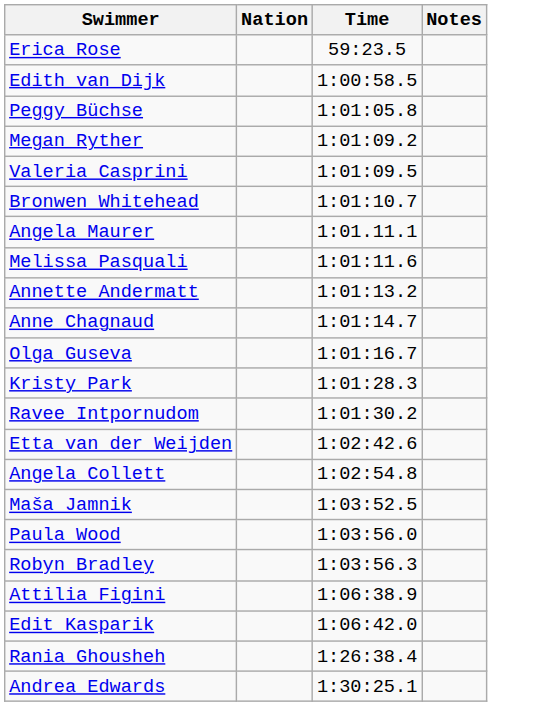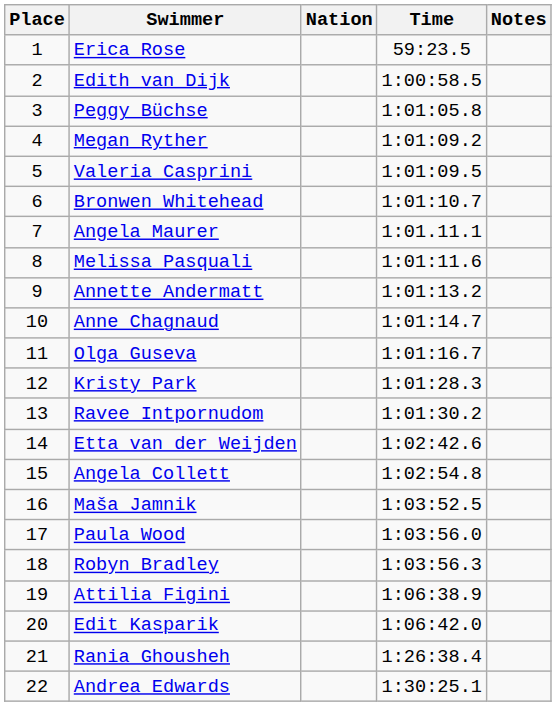 <table class="wikitable sortable" style="text-align:center">
 <tr>
+<th>Place</th>
 <th>Swimmer</th>
 <th>Nation</th>
 <th>Time</th>
 <th>Notes</th>
 </tr>
 <tr>
+<td>1</td>
 <td align=left><a href='#'>Erica Rose</a></td>
 <td align=left></td>
 <td>59:23.5</td>
 <td></td>
 </tr>
 <tr>
+<td>2</td>
 <td align=left><a href='#'>Edith van Dijk</a></td>
 <td align=left></td>
 <td>1:00:58.5</td>
 <td></td>
 </tr>
 <tr>
+<td>3</td>
 <td align=left><a href='#'>Peggy Büchse</a></td>
 <td align=left></td>
 <td>1:01:05.8</td>
 <td></td>
 </tr>
 <tr>
+<td>4</td>
 <td align=left><a href='#'>Megan Ryther</a></td>
 <td align=left></td>
 <td>1:01:09.2</td>
 <td></td>
 </tr>
 <tr>
+<td>5</td>
 <td align=left><a href='#'>Valeria Casprini</a></td>
 <td align=left></td>
 <td>1:01:09.5</td>
 <td></td>
 </tr>
 <tr>
+<td>6</td>
 <td align=left><a href='#'>Bronwen Whitehead</a></td>
 <td align=left></td>
 <td>1:01:10.7</td>
 <td></td>
 </tr>
 <tr>
+<td>7</td>
 <td align=left><a href='#'>Angela Maurer</a></td>
 <td align=left></td>
 <td>1:01.11.1</td>
 <td></td>
 </tr>
 <tr>
+<td>8</td>
 <td align=left><a href='#'>Melissa Pasquali</a></td>
 <td align=left></td>
 <td>1:01:11.6</td>
 <td></td>
 </tr>
 <tr>
+<td>9</td>
 <td align=left><a href='#'>Annette Andermatt</a></td>
 <td align=left></td>
 <td>1:01:13.2</td>
 <td></td>
 </tr>
 <tr>
+<td>10</td>
 <td align=left><a href='#'>Anne Chagnaud</a></td>
 <td align=left></td>
 <td>1:01:14.7</td>
 <td></td>
 </tr>
 <tr>
+<td>11</td>
 <td align=left><a href='#'>Olga Guseva</a></td>
 <td align=left></td>
 <td>1:01:16.7</td>
 <td></td>
 </tr>
 <tr>
+<td>12</td>
 <td align=left><a href='#'>Kristy Park</a></td>
 <td align=left></td>
 <td>1:01:28.3</td>
 <td></td>
 </tr>
 <tr>
+<td>13</td>
 <td align=left><a href='#'>Ravee Intpornudom</a></td>
 <td align=left></td>
 <td>1:01:30.2</td>
 <td></td>
 </tr>
 <tr>
+<td>14</td>
 <td align=left><a href='#'>Etta van der Weijden</a></td>
 <td align=left></td>
 <td>1:02:42.6</td>
 <td></td>
 </tr>
 <tr>
+<td>15</td>
 <td align=left><a href='#'>Angela Collett</a></td>
 <td align=left></td>
 <td>1:02:54.8</td>
 <td></td>
 </tr>
 <tr>
+<td>16</td>
 <td align=left><a href='#'>Maša Jamnik</a></td>
 <td align=left></td>
 <td>1:03:52.5</td>
 <td></td>
 </tr>
 <tr>
+<td>17</td>
 <td align=left><a href='#'>Paula Wood</a></td>
 <td align=left></td>
 <td>1:03:56.0</td>
 <td></td>
 </tr>
 <tr>
+<td>18</td>
 <td align=left><a href='#'>Robyn Bradley</a></td>
 <td align=left></td>
 <td>1:03:56.3</td>
 <td></td>
 </tr>
 <tr>
+<td>19</td>
 <td align=left><a href='#'>Attilia Figini</a></td>
 <td align=left></td>
 <td>1:06:38.9</td>
 <td></td>
 </tr>
 <tr>
+<td>20</td>
 <td align=left><a href='#'>Edit Kasparik</a></td>
 <td align=left></td>
 <td>1:06:42.0</td>
 <td></td>
 </tr>
 <tr>
+<td>21</td>
 <td align=left><a href='#'>Rania Ghousheh</a></td>
 <td align=left></td>
 <td>1:26:38.4</td>
 <td></td>
 </tr>
 <tr>
+<td>22</td>
 <td align=left><a href='#'>Andrea Edwards</a></td>
 <td align=left></td>
 <td>1:30:25.1</td>
 <td></td>
 </tr>
 </table>
